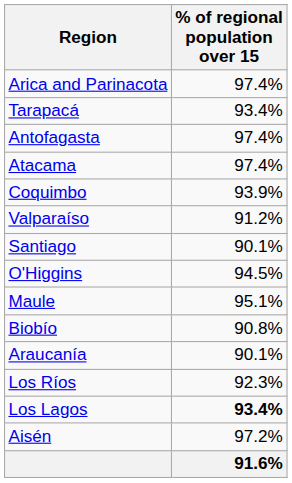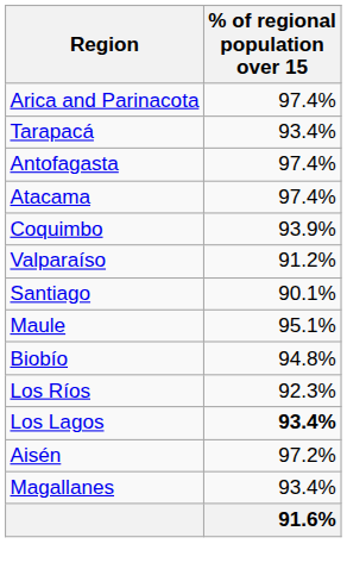 <table class="wikitable sortable" style="text-align:right">
 <tr>
 <th>Region</th>
 <th>% of regional<br>population<br>over 15</th>
 </tr>
 <tr>
 <td align="left"><a href='#'>Arica and Parinacota</a></td>
 <td>97.4%</td>
 </tr>
 <tr>
 <td align="left"><a href='#'>Tarapacá</a></td>
 <td>93.4%</td>
 </tr>
 <tr>
 <td align="left"><a href='#'>Antofagasta</a></td>
 <td>97.4%</td>
 </tr>
 <tr>
 <td align="left"><a href='#'>Atacama</a></td>
 <td>97.4%</td>
 </tr>
 <tr>
 <td align="left"><a href='#'>Coquimbo</a></td>
 <td>93.9%</td>
 </tr>
 <tr>
 <td align="left"><a href='#'>Valparaíso</a></td>
 <td>91.2%</td>
 </tr>
 <tr>
 <td align="left"><a href='#'>Santiago</a></td>
 <td>90.1%</td>
 </tr>
 <tr>
-<td align="left"><a href='#'>O'Higgins</a></td>
-<td>94.5%</td>
-</tr>
-<tr>
 <td align="left"><a href='#'>Maule</a></td>
 <td>95.1%</td>
 </tr>
 <tr>
 <td align="left"><a href='#'>Biobío</a></td>
-<td>90.8%</td>
-</tr>
-<tr>
-<td align="left"><a href='#'>Araucanía</a></td>
-<td>90.1%</td>
+<td>94.8%</td>
 </tr>
 <tr>
 <td align="left"><a href='#'>Los Ríos</a></td>
 <td>92.3%</td>
 </tr>
 <tr>
 <td align="left"><a href='#'>Los Lagos</a></td>
 <td><strong>93.4%</strong></td>
 </tr>
 <tr>
 <td align="left"><a href='#'>Aisén</a></td>
 <td>97.2%</td>
 </tr>
+<tr>
+<td align="left"><a href='#'>Magallanes</a></td>
+<td>93.4%</td>
+</tr>
 <tr style="background-color: #f2f2f2">
 <td align="left"><strong></strong></td>
 <td><strong>91.6%</strong></td>
 </tr>
 </table>
